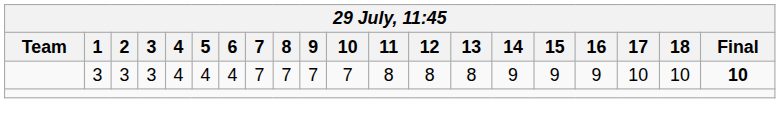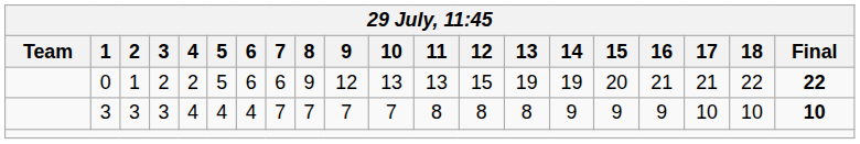 <table class=wikitable style="text-align:center; width: 55%">
 <tr>
 <th colspan=20><em>29 July, 11:45</em></th>
 </tr>
 <tr>
 <th>Team</th>
 <th>1</th>
 <th>2</th>
 <th>3</th>
 <th>4</th>
 <th>5</th>
 <th>6</th>
 <th>7</th>
 <th>8</th>
 <th>9</th>
 <th>10</th>
 <th>11</th>
 <th>12</th>
 <th>13</th>
 <th>14</th>
 <th>15</th>
 <th>16</th>
 <th>17</th>
 <th>18</th>
 <th>Final</th>
 </tr>
 <tr>
+<td align=left><strong></strong></td>
+<td>0</td>
+<td>1</td>
+<td>2</td>
+<td>2</td>
+<td>5</td>
+<td>6</td>
+<td>6</td>
+<td>9</td>
+<td>12</td>
+<td>13</td>
+<td>13</td>
+<td>15</td>
+<td>19</td>
+<td>19</td>
+<td>20</td>
+<td>21</td>
+<td>21</td>
+<td>22</td>
+<td><strong>22</strong></td>
+</tr>
+<tr>
 <td align=left></td>
 <td>3</td>
 <td>3</td>
 <td>3</td>
 <td>4</td>
 <td>4</td>
 <td>4</td>
 <td>7</td>
 <td>7</td>
 <td>7</td>
 <td>7</td>
 <td>8</td>
 <td>8</td>
 <td>8</td>
 <td>9</td>
 <td>9</td>
 <td>9</td>
 <td>10</td>
 <td>10</td>
 <td><strong>10</strong></td>
 </tr>
 <tr>
 <td colspan=20></td>
 </tr>
 </table>
